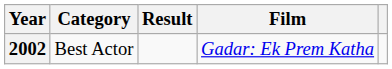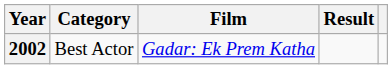 <table class="wikitable">
 <tr>
 <th>Year</th>
 <th>Category</th>
+<th>Film</th>
 <th>Result</th>
-<th>Film</th>
 <th></th>
 </tr>
 <tr>
 <th>2002</th>
 <td>Best Actor</td>
+<td><em><a href='#'>Gadar: Ek Prem Katha</a></em></td>
 <td></td>
-<td><em><a href='#'>Gadar: Ek Prem Katha</a></em></td>
 <td></td>
 </tr>
 </table>
